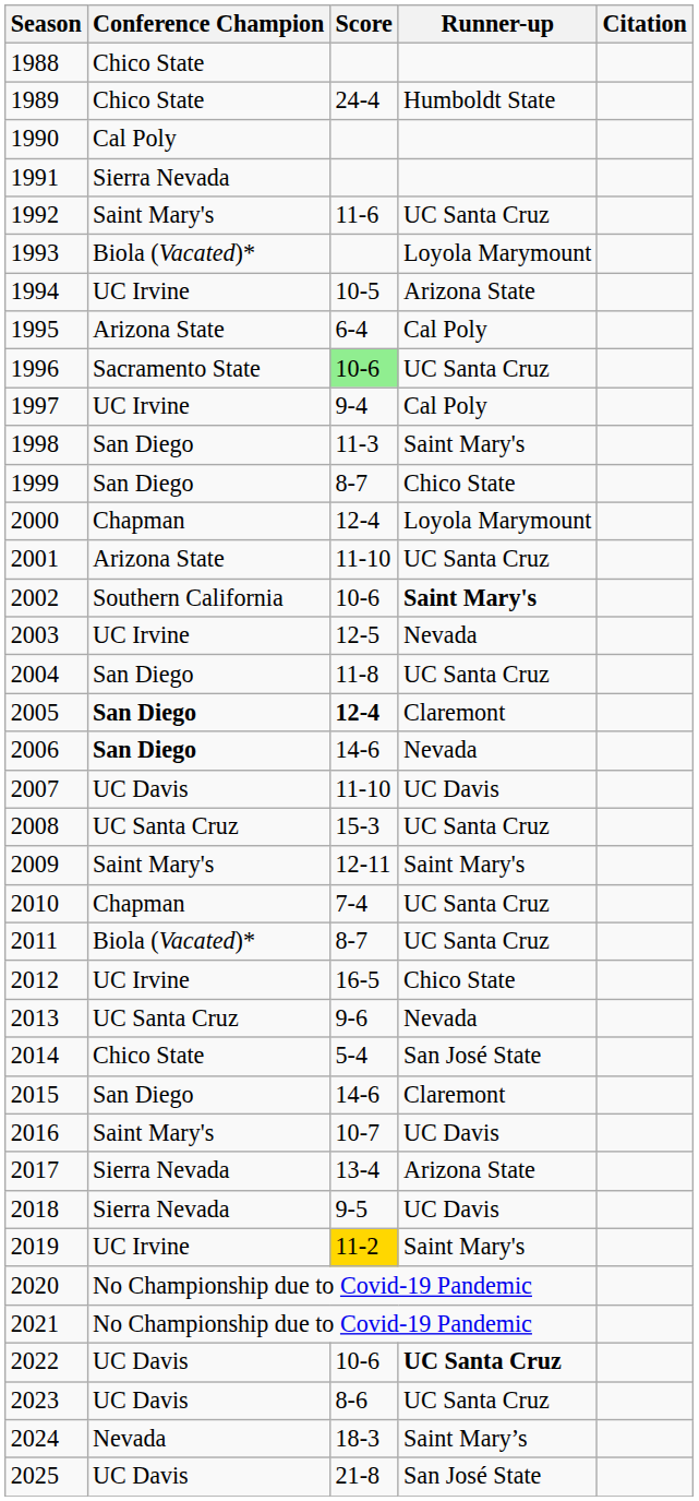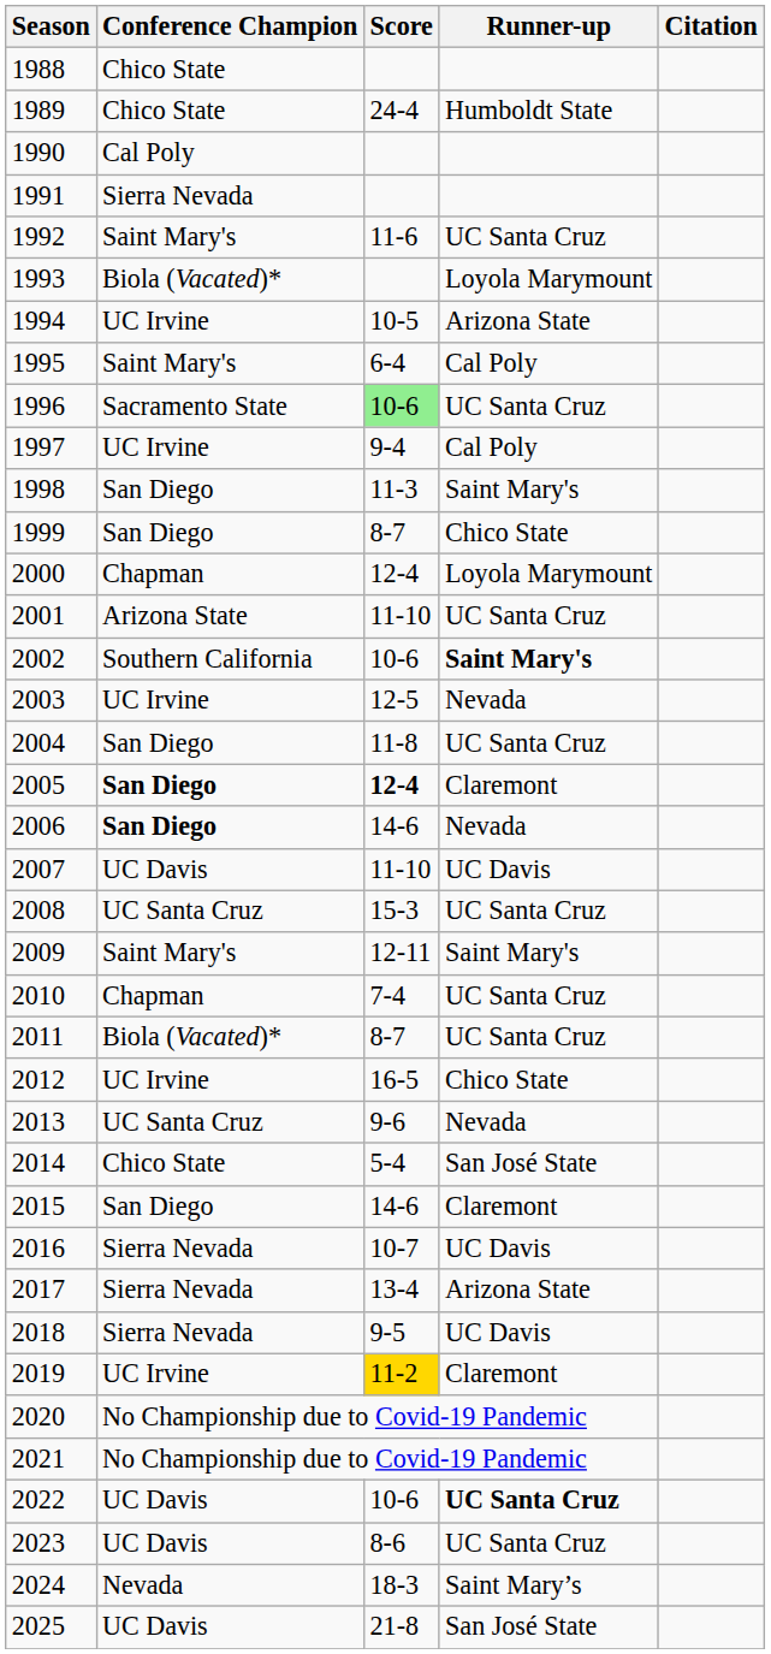 <table class="wikitable">
 <tr>
 <th>Season</th>
 <th>Conference Champion</th>
 <th>Score</th>
 <th>Runner-up</th>
 <th>Citation</th>
 </tr>
 <tr>
 <td>1988</td>
 <td>Chico State</td>
 <td></td>
 <td></td>
 <td></td>
 </tr>
 <tr>
 <td>1989</td>
 <td>Chico State</td>
 <td>24-4</td>
 <td>Humboldt State</td>
 <td></td>
 </tr>
 <tr>
 <td>1990</td>
 <td>Cal Poly</td>
 <td></td>
 <td></td>
 <td></td>
 </tr>
 <tr>
 <td>1991</td>
 <td>Sierra Nevada</td>
 <td></td>
 <td></td>
 <td></td>
 </tr>
 <tr>
 <td>1992</td>
 <td>Saint Mary's</td>
 <td>11-6</td>
 <td>UC Santa Cruz</td>
 <td></td>
 </tr>
 <tr>
 <td>1993</td>
 <td>Biola (<em>Vacated</em>)*</td>
 <td></td>
 <td>Loyola Marymount</td>
 <td></td>
 </tr>
 <tr>
 <td>1994</td>
 <td>UC Irvine</td>
 <td>10-5</td>
 <td>Arizona State</td>
 <td></td>
 </tr>
 <tr>
 <td>1995</td>
-<td>Arizona State</td>
+<td>Saint Mary's</td>
 <td>6-4</td>
 <td>Cal Poly</td>
 <td></td>
 </tr>
 <tr>
 <td>1996</td>
 <td>Sacramento State</td>
 <td style="background: lightgreen;">10-6</td>
 <td>UC Santa Cruz</td>
 <td></td>
 </tr>
 <tr>
 <td>1997</td>
 <td>UC Irvine</td>
 <td>9-4</td>
 <td>Cal Poly</td>
 <td></td>
 </tr>
 <tr>
 <td>1998</td>
 <td>San Diego</td>
 <td>11-3</td>
 <td>Saint Mary's</td>
 <td></td>
 </tr>
 <tr>
 <td>1999</td>
 <td>San Diego</td>
 <td>8-7</td>
 <td>Chico State</td>
 <td></td>
 </tr>
 <tr>
 <td>2000</td>
 <td>Chapman</td>
 <td>12-4</td>
 <td>Loyola Marymount</td>
 <td></td>
 </tr>
 <tr>
 <td>2001</td>
 <td>Arizona State</td>
 <td>11-10</td>
 <td>UC Santa Cruz</td>
 <td></td>
 </tr>
 <tr>
 <td>2002</td>
 <td>Southern California</td>
 <td>10-6</td>
 <td><strong>Saint Mary's</strong></td>
 <td></td>
 </tr>
 <tr>
 <td>2003</td>
 <td>UC Irvine</td>
 <td>12-5</td>
 <td>Nevada</td>
 <td></td>
 </tr>
 <tr>
 <td>2004</td>
 <td>San Diego</td>
 <td>11-8</td>
 <td>UC Santa Cruz</td>
 <td></td>
 </tr>
 <tr>
 <td>2005</td>
 <td><strong>San Diego</strong></td>
 <td><strong>12-4</strong></td>
 <td>Claremont</td>
 <td></td>
 </tr>
 <tr>
 <td>2006</td>
 <td><strong>San Diego</strong></td>
 <td>14-6</td>
 <td>Nevada</td>
 <td></td>
 </tr>
 <tr>
 <td>2007</td>
 <td>UC Davis</td>
 <td>11-10</td>
 <td>UC Davis</td>
 <td></td>
 </tr>
 <tr>
 <td>2008</td>
 <td>UC Santa Cruz</td>
 <td>15-3</td>
 <td>UC Santa Cruz</td>
 <td></td>
 </tr>
 <tr>
 <td>2009</td>
 <td>Saint Mary's</td>
 <td>12-11</td>
 <td>Saint Mary's</td>
 <td></td>
 </tr>
 <tr>
 <td>2010</td>
 <td>Chapman</td>
 <td>7-4</td>
 <td>UC Santa Cruz</td>
 <td></td>
 </tr>
 <tr>
 <td>2011</td>
 <td>Biola (<em>Vacated</em>)*</td>
 <td>8-7</td>
 <td>UC Santa Cruz</td>
 <td></td>
 </tr>
 <tr>
 <td>2012</td>
 <td>UC Irvine</td>
 <td>16-5</td>
 <td>Chico State</td>
 <td></td>
 </tr>
 <tr>
 <td>2013</td>
 <td>UC Santa Cruz</td>
 <td>9-6</td>
 <td>Nevada</td>
 <td></td>
 </tr>
 <tr>
 <td>2014</td>
 <td>Chico State</td>
 <td>5-4</td>
 <td>San José State</td>
 <td></td>
 </tr>
 <tr>
 <td>2015</td>
 <td>San Diego</td>
 <td>14-6</td>
 <td>Claremont</td>
 <td></td>
 </tr>
 <tr>
 <td>2016</td>
-<td>Saint Mary's</td>
+<td>Sierra Nevada</td>
 <td>10-7</td>
 <td>UC Davis</td>
 <td></td>
 </tr>
 <tr>
 <td>2017</td>
 <td>Sierra Nevada</td>
 <td>13-4</td>
 <td>Arizona State</td>
 <td></td>
 </tr>
 <tr>
 <td>2018</td>
 <td>Sierra Nevada</td>
 <td>9-5</td>
 <td>UC Davis</td>
 <td></td>
 </tr>
 <tr>
 <td>2019</td>
 <td>UC Irvine</td>
 <td style="background: gold;">11-2</td>
-<td>Saint Mary's</td>
+<td>Claremont</td>
 <td></td>
 </tr>
 <tr>
 <td>2020</td>
 <td colspan="3">No Championship due to <a href='#'>Covid-19 Pandemic</a></td>
 <td></td>
 </tr>
 <tr>
 <td>2021</td>
 <td colspan="3">No Championship due to <a href='#'>Covid-19 Pandemic</a></td>
 <td></td>
 </tr>
 <tr>
 <td>2022</td>
 <td>UC Davis</td>
 <td>10-6</td>
 <td><strong>UC Santa Cruz</strong></td>
 <td></td>
 </tr>
 <tr>
 <td>2023</td>
 <td>UC Davis</td>
 <td>8-6</td>
 <td>UC Santa Cruz</td>
 <td></td>
 </tr>
 <tr>
 <td>2024</td>
 <td>Nevada</td>
 <td>18-3</td>
 <td>Saint Mary’s</td>
 <td></td>
 </tr>
 <tr>
 <td>2025</td>
 <td>UC Davis</td>
 <td>21-8</td>
 <td>San José State</td>
 <td></td>
 </tr>
 </table>
